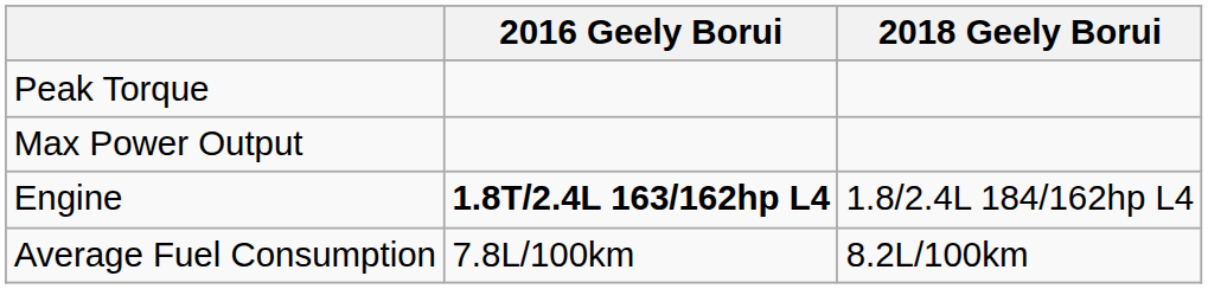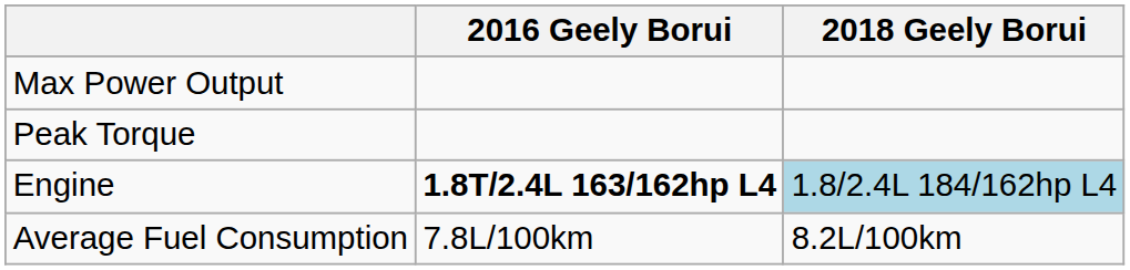 <table class="wikitable">
 <tr>
 <th></th>
 <th>2016 Geely Borui</th>
 <th>2018 Geely Borui</th>
 </tr>
 <tr>
-<td>Peak Torque</td>
+<td>Max Power Output</td>
 <td></td>
 <td></td>
 </tr>
 <tr>
-<td>Max Power Output</td>
+<td>Peak Torque</td>
 <td></td>
 <td></td>
 </tr>
 <tr>
 <td>Engine</td>
 <td><strong>1.8T/2.4L 163/162hp L4</strong></td>
-<td>1.8/2.4L 184/162hp L4</td>
+<td style="background: lightblue;">1.8/2.4L 184/162hp L4</td>
 </tr>
 <tr>
 <td>Average Fuel Consumption</td>
 <td>7.8L/100km</td>
 <td>8.2L/100km</td>
 </tr>
 </table>
